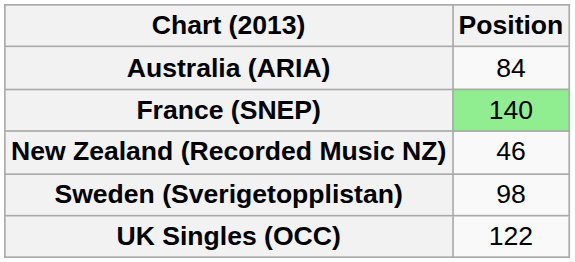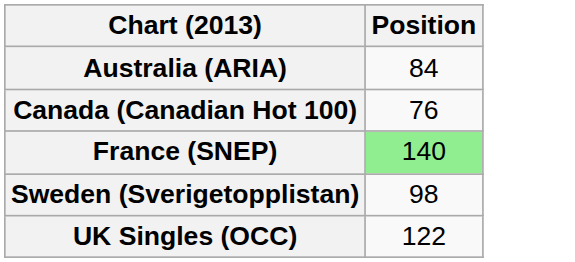 <table class="wikitable sortable plainrowheaders">
 <tr>
 <th scope="col">Chart (2013)</th>
 <th scope="col">Position</th>
 </tr>
 <tr>
 <th scope="row">Australia (ARIA)</th>
 <td style="text-align:center;">84</td>
 </tr>
 <tr>
+<th scope="row">Canada (Canadian Hot 100)</th>
+<td style="text-align:center;">76</td>
+</tr>
+<tr>
 <th scope="row">France (SNEP)</th>
 <td style="background: lightgreen; text-align:center;">140</td>
-</tr>
-<tr>
-<th scope="row">New Zealand (Recorded Music NZ)</th>
-<td style="text-align:center;">46</td>
 </tr>
 <tr>
 <th scope="row">Sweden (Sverigetopplistan)</th>
 <td style="text-align:center;">98</td>
 </tr>
 <tr>
 <th scope="row">UK Singles (OCC)</th>
 <td style="text-align:center;">122</td>
 </tr>
 </table>
